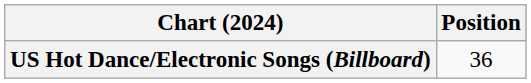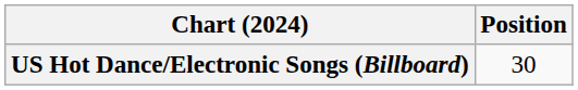 <table class="wikitable plainrowheaders" style="text-align:center">
 <tr>
 <th scope="col">Chart (2024)</th>
 <th scope="col">Position</th>
 </tr>
 <tr>
 <th scope="row">US Hot Dance/Electronic Songs (<em>Billboard</em>)</th>
-<td>36</td>
+<td>30</td>
 </tr>
 </table>
